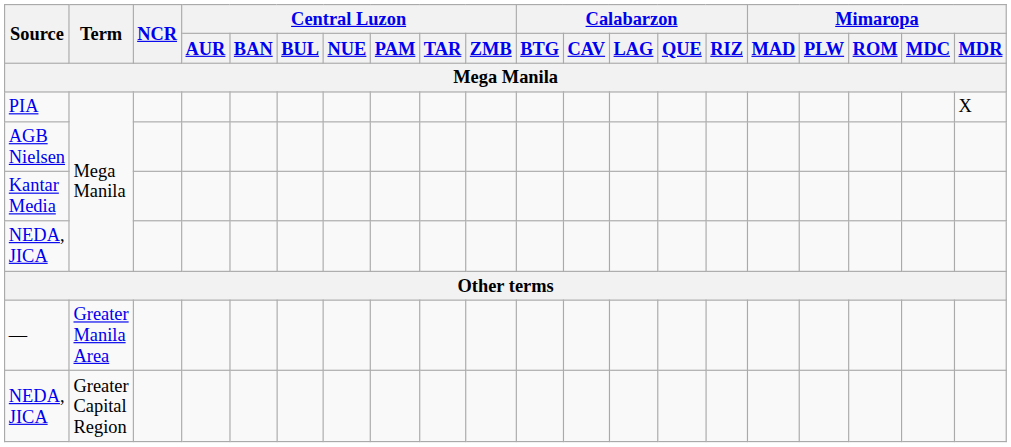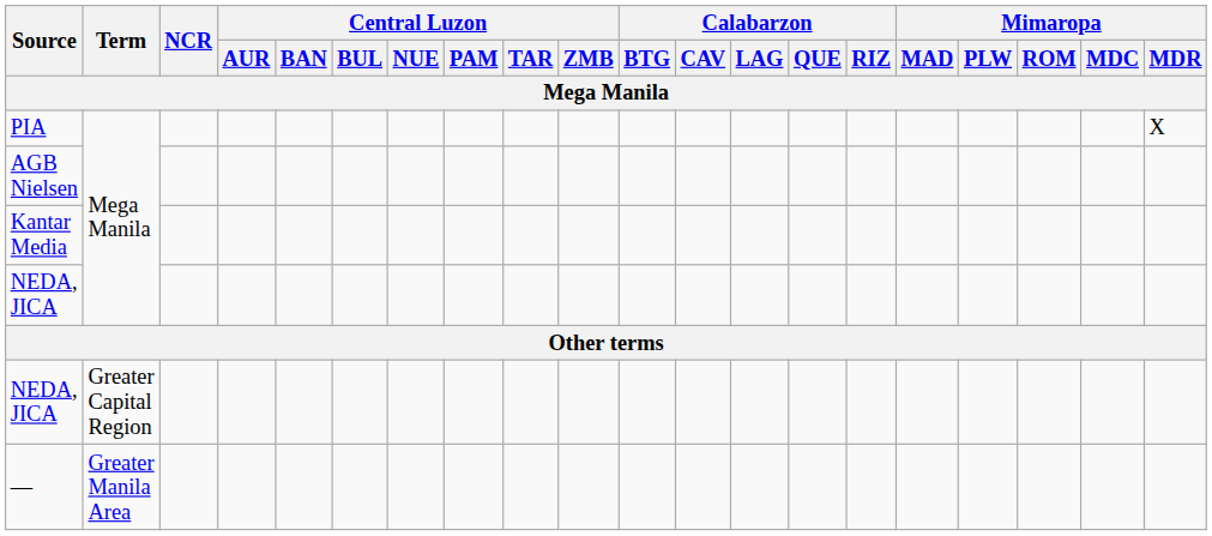 <table class="wikitable">
 <tr>
 <th rowspan="2">Source</th>
 <th rowspan="2">Term</th>
 <th rowspan="2"><a href='#'>NCR</a></th>
 <th colspan="7"><a href='#'>Central Luzon</a></th>
 <th colspan="5"><a href='#'>Calabarzon</a></th>
 <th colspan="5"><a href='#'>Mimaropa</a></th>
 </tr>
 <tr>
 <th><a href='#'>AUR</a></th>
 <th><a href='#'>BAN</a></th>
 <th><a href='#'>BUL</a></th>
 <th><a href='#'>NUE</a></th>
 <th><a href='#'>PAM</a></th>
 <th><a href='#'>TAR</a></th>
 <th><a href='#'>ZMB</a></th>
 <th><a href='#'>BTG</a></th>
 <th><a href='#'>CAV</a></th>
 <th><a href='#'>LAG</a></th>
 <th><a href='#'>QUE</a></th>
 <th><a href='#'>RIZ</a></th>
 <th><a href='#'>MAD</a></th>
 <th><a href='#'>PLW</a></th>
 <th><a href='#'>ROM</a></th>
 <th><a href='#'>MDC</a></th>
 <th><a href='#'>MDR</a></th>
 </tr>
 <tr>
 <th colspan="20">Mega Manila</th>
 </tr>
 <tr>
 <td><a href='#'>PIA</a></td>
 <td rowspan="4">Mega Manila</td>
 <td></td>
 <td></td>
 <td></td>
 <td></td>
 <td></td>
 <td></td>
 <td></td>
 <td></td>
 <td></td>
 <td></td>
 <td></td>
 <td></td>
 <td></td>
 <td></td>
 <td></td>
 <td></td>
 <td></td>
 <td>X</td>
 </tr>
 <tr>
 <td><a href='#'>AGB Nielsen</a></td>
 <td></td>
 <td></td>
 <td></td>
 <td></td>
 <td></td>
 <td></td>
 <td></td>
 <td></td>
 <td></td>
 <td></td>
 <td></td>
 <td></td>
 <td></td>
 <td></td>
 <td></td>
 <td></td>
 <td></td>
 <td></td>
 </tr>
 <tr>
 <td><a href='#'>Kantar Media</a></td>
 <td></td>
 <td></td>
 <td></td>
 <td></td>
 <td></td>
 <td></td>
 <td></td>
 <td></td>
 <td></td>
 <td></td>
 <td></td>
 <td></td>
 <td></td>
 <td></td>
 <td></td>
 <td></td>
 <td></td>
 <td></td>
 </tr>
 <tr>
 <td><a href='#'>NEDA</a>, <a href='#'>JICA</a></td>
 <td></td>
 <td></td>
 <td></td>
 <td></td>
 <td></td>
 <td></td>
 <td></td>
 <td></td>
 <td></td>
 <td></td>
 <td></td>
 <td></td>
 <td></td>
 <td></td>
 <td></td>
 <td></td>
 <td></td>
 <td></td>
 </tr>
 <tr>
 <th colspan="20">Other terms</th>
 </tr>
 <tr>
+<td><a href='#'>NEDA</a>, <a href='#'>JICA</a></td>
+<td>Greater Capital Region</td>
+<td></td>
+<td></td>
+<td></td>
+<td></td>
+<td></td>
+<td></td>
+<td></td>
+<td></td>
+<td></td>
+<td></td>
+<td></td>
+<td></td>
+<td></td>
+<td></td>
+<td></td>
+<td></td>
+<td></td>
+<td></td>
+</tr>
+<tr>
 <td>—</td>
 <td><a href='#'>Greater Manila Area</a></td>
 <td></td>
 <td></td>
 <td></td>
 <td></td>
 <td></td>
 <td></td>
 <td></td>
 <td></td>
 <td></td>
 <td></td>
 <td></td>
 <td></td>
 <td></td>
 <td></td>
 <td></td>
 <td></td>
 <td></td>
 <td></td>
 </tr>
-<tr>
-<td><a href='#'>NEDA</a>, <a href='#'>JICA</a></td>
-<td>Greater Capital Region</td>
-<td></td>
-<td></td>
-<td></td>
-<td></td>
-<td></td>
-<td></td>
-<td></td>
-<td></td>
-<td></td>
-<td></td>
-<td></td>
-<td></td>
-<td></td>
-<td></td>
-<td></td>
-<td></td>
-<td></td>
-<td></td>
-</tr>
 </table>
